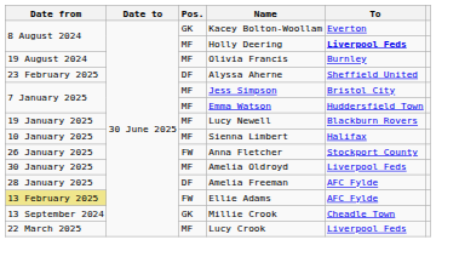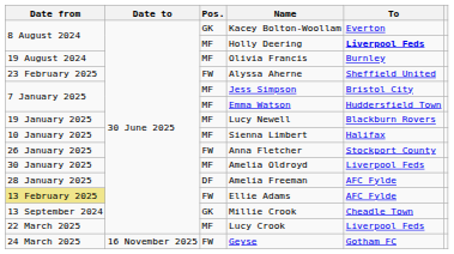 <table class="wikitable">
 <tr>
 <th>Date from</th>
 <th>Date to</th>
 <th>Pos.</th>
 <th>Name</th>
 <th>To</th>
 <th></th>
 </tr>
 <tr>
 <td rowspan="2">8 August 2024</td>
 <td rowspan="14">30 June 2025</td>
 <td>GK</td>
 <td> Kacey Bolton-Woollam</td>
 <td> <a href='#'>Everton</a></td>
 <td></td>
 </tr>
 <tr>
 <td>MF</td>
 <td> Holly Deering</td>
 <td><strong> <a href='#'>Liverpool Feds</a></strong></td>
 <td></td>
 </tr>
 <tr>
 <td>19 August 2024</td>
 <td>MF</td>
 <td> Olivia Francis</td>
 <td> <a href='#'>Burnley</a></td>
 <td></td>
 </tr>
 <tr>
 <td>23 February 2025</td>
-<td>DF</td>
+<td>FW</td>
 <td> Alyssa Aherne</td>
 <td> <a href='#'>Sheffield United</a></td>
 <td></td>
 </tr>
 <tr>
 <td rowspan="2">7 January 2025</td>
 <td>MF</td>
 <td> <a href='#'>Jess Simpson</a></td>
 <td> <a href='#'>Bristol City</a></td>
 <td></td>
 </tr>
 <tr>
 <td>MF</td>
 <td> <a href='#'>Emma Watson</a></td>
 <td> <a href='#'>Huddersfield Town</a></td>
 <td></td>
 </tr>
 <tr>
 <td>19 January 2025</td>
 <td>MF</td>
 <td> Lucy Newell</td>
 <td> <a href='#'>Blackburn Rovers</a></td>
 <td></td>
 </tr>
 <tr>
 <td>10 January 2025</td>
 <td>MF</td>
 <td> Sienna Limbert</td>
 <td> <a href='#'>Halifax</a></td>
 <td></td>
 </tr>
 <tr>
 <td>26 January 2025</td>
 <td>FW</td>
 <td> Anna Fletcher</td>
 <td> <a href='#'>Stockport County</a></td>
 <td></td>
 </tr>
 <tr>
 <td>30 January 2025</td>
 <td>MF</td>
 <td> Amelia Oldroyd</td>
 <td> <a href='#'>Liverpool Feds</a></td>
 <td></td>
 </tr>
 <tr>
 <td>28 January 2025</td>
 <td>DF</td>
 <td> Amelia Freeman</td>
 <td> <a href='#'>AFC Fylde</a></td>
 <td></td>
 </tr>
 <tr>
 <td style="background: khaki;">13 February 2025</td>
 <td>FW</td>
 <td> Ellie Adams</td>
 <td> <a href='#'>AFC Fylde</a></td>
 <td></td>
 </tr>
 <tr>
 <td>13 September 2024</td>
 <td>GK</td>
 <td> Millie Crook</td>
 <td> <a href='#'>Cheadle Town</a></td>
 <td></td>
 </tr>
 <tr>
 <td>22 March 2025</td>
 <td>MF</td>
 <td> Lucy Crook</td>
 <td> <a href='#'>Liverpool Feds</a></td>
 <td></td>
 </tr>
+<tr>
+<td>24 March 2025</td>
+<td>16 November 2025</td>
+<td>FW</td>
+<td> <a href='#'>Geyse</a></td>
+<td> <a href='#'>Gotham FC</a></td>
+<td></td>
+</tr>
 </table>
